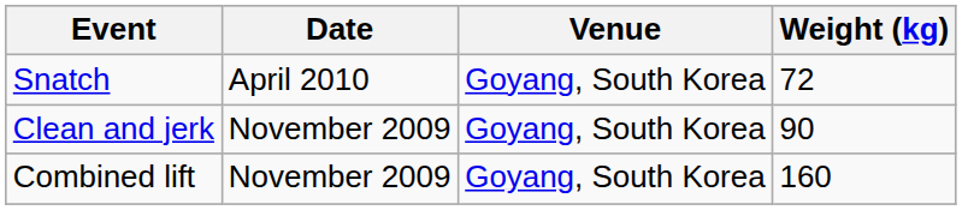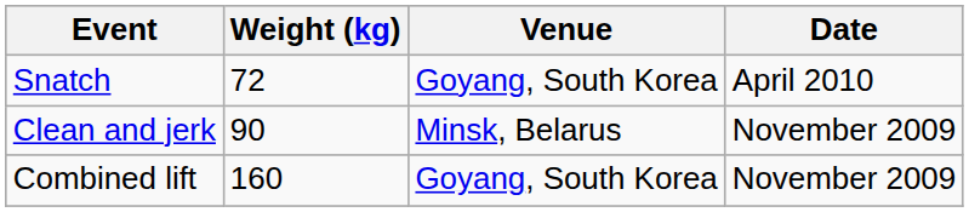 <table class=wikitable>
 <tr>
 <th>Event</th>
+<th>Weight (<a href='#'>kg</a>)</th>
+<th>Venue</th>
 <th>Date</th>
-<th>Venue</th>
-<th>Weight (<a href='#'>kg</a>)</th>
 </tr>
 <tr>
 <td><a href='#'>Snatch</a></td>
+<td>72</td>
+<td><a href='#'>Goyang</a>, South Korea</td>
 <td>April 2010</td>
-<td><a href='#'>Goyang</a>, South Korea</td>
-<td>72</td>
 </tr>
 <tr>
 <td><a href='#'>Clean and jerk</a></td>
+<td>90</td>
+<td><a href='#'>Minsk</a>, Belarus</td>
 <td>November 2009</td>
-<td><a href='#'>Goyang</a>, South Korea</td>
-<td>90</td>
 </tr>
 <tr>
 <td>Combined lift</td>
+<td>160</td>
+<td><a href='#'>Goyang</a>, South Korea</td>
 <td>November 2009</td>
-<td><a href='#'>Goyang</a>, South Korea</td>
-<td>160</td>
 </tr>
 </table>
